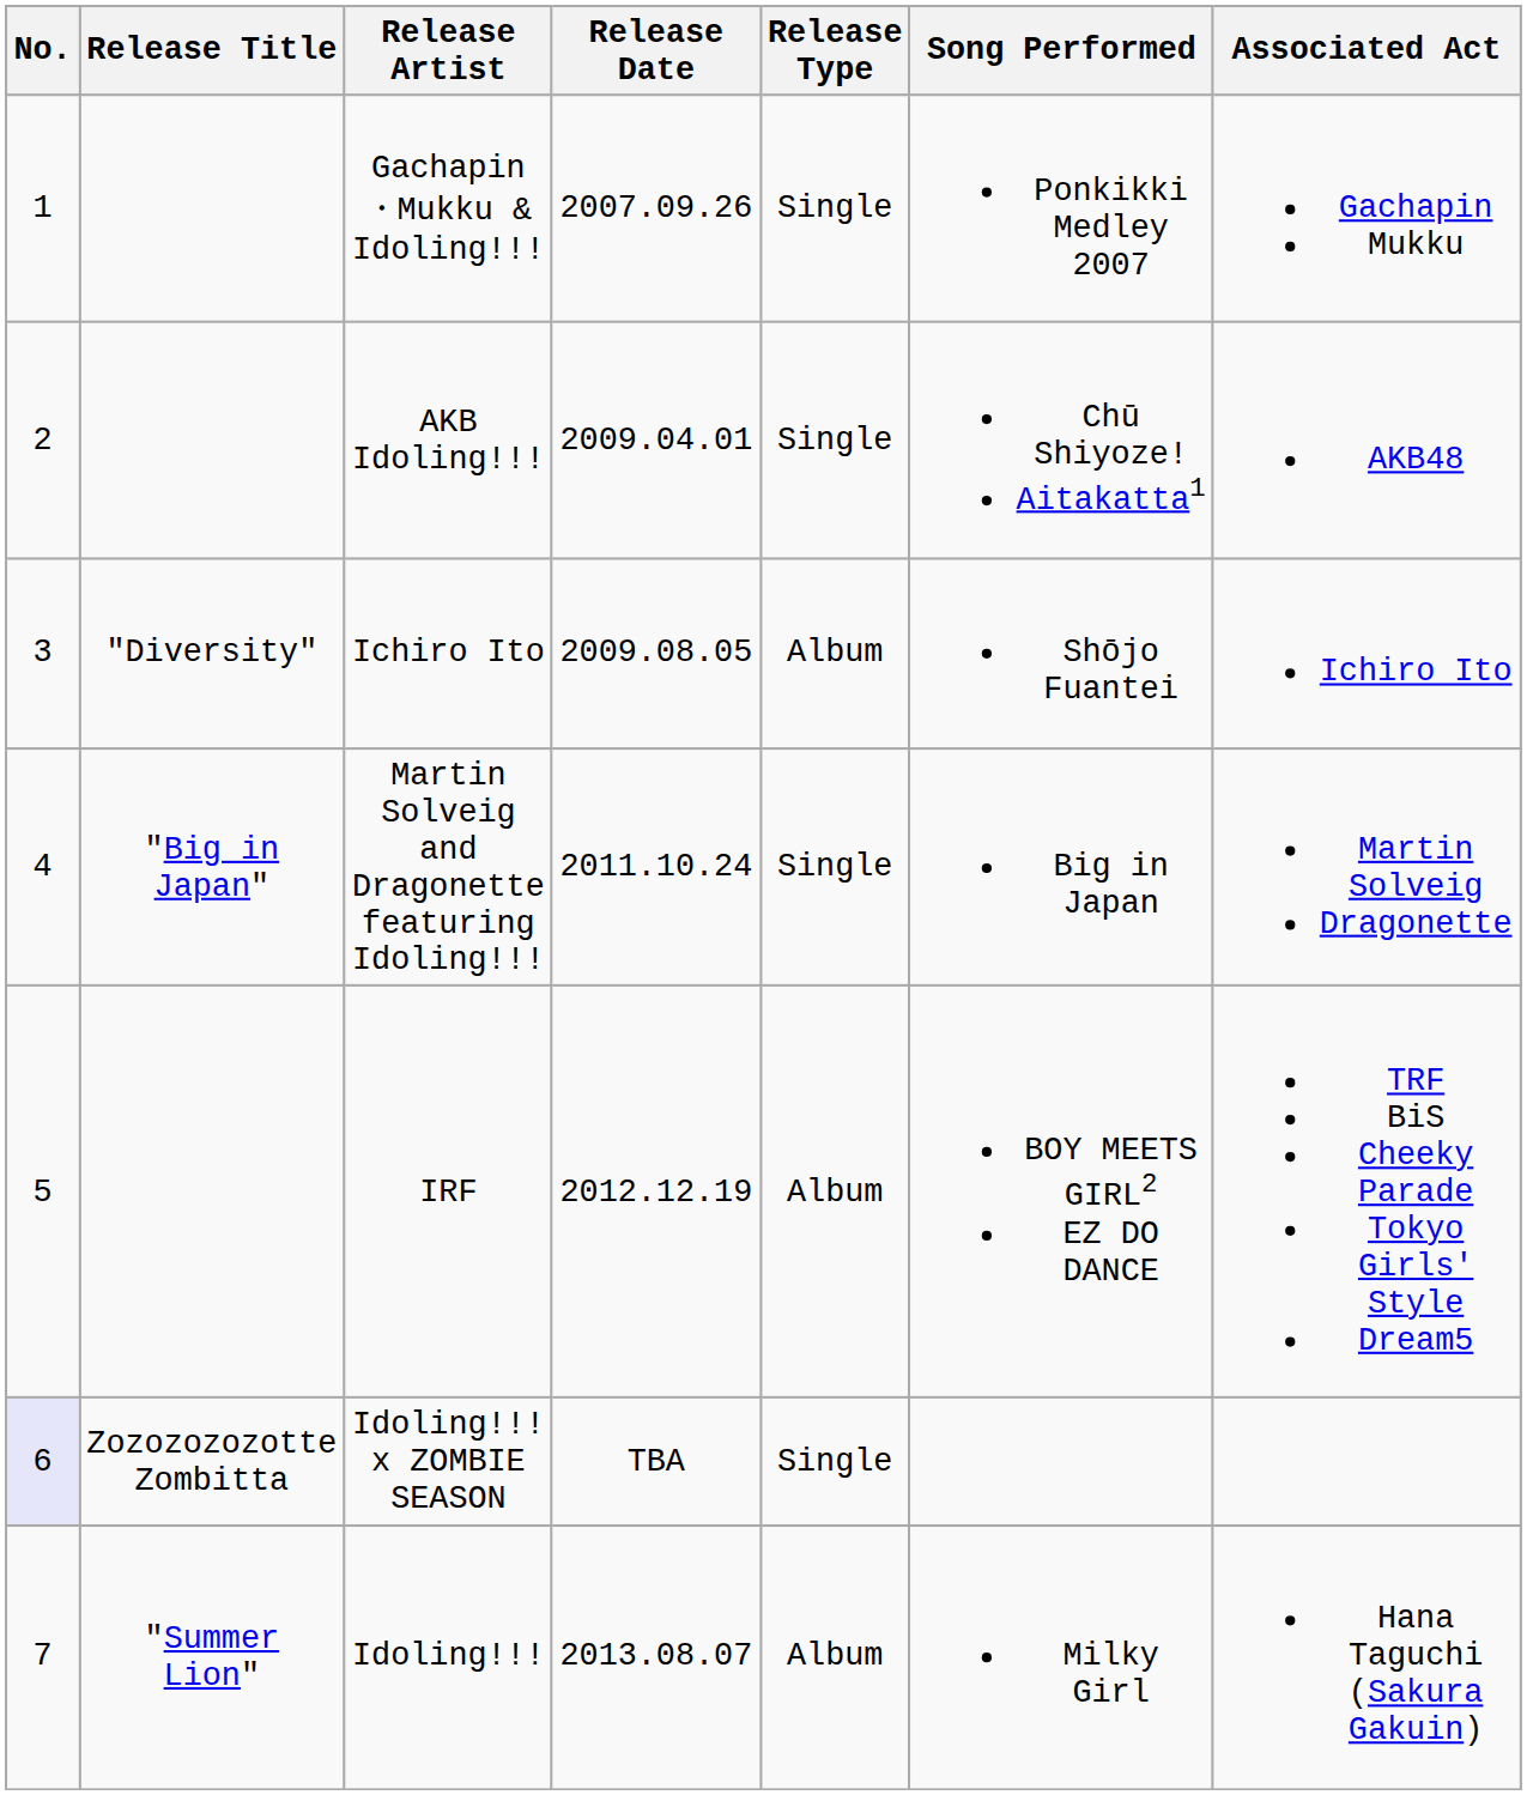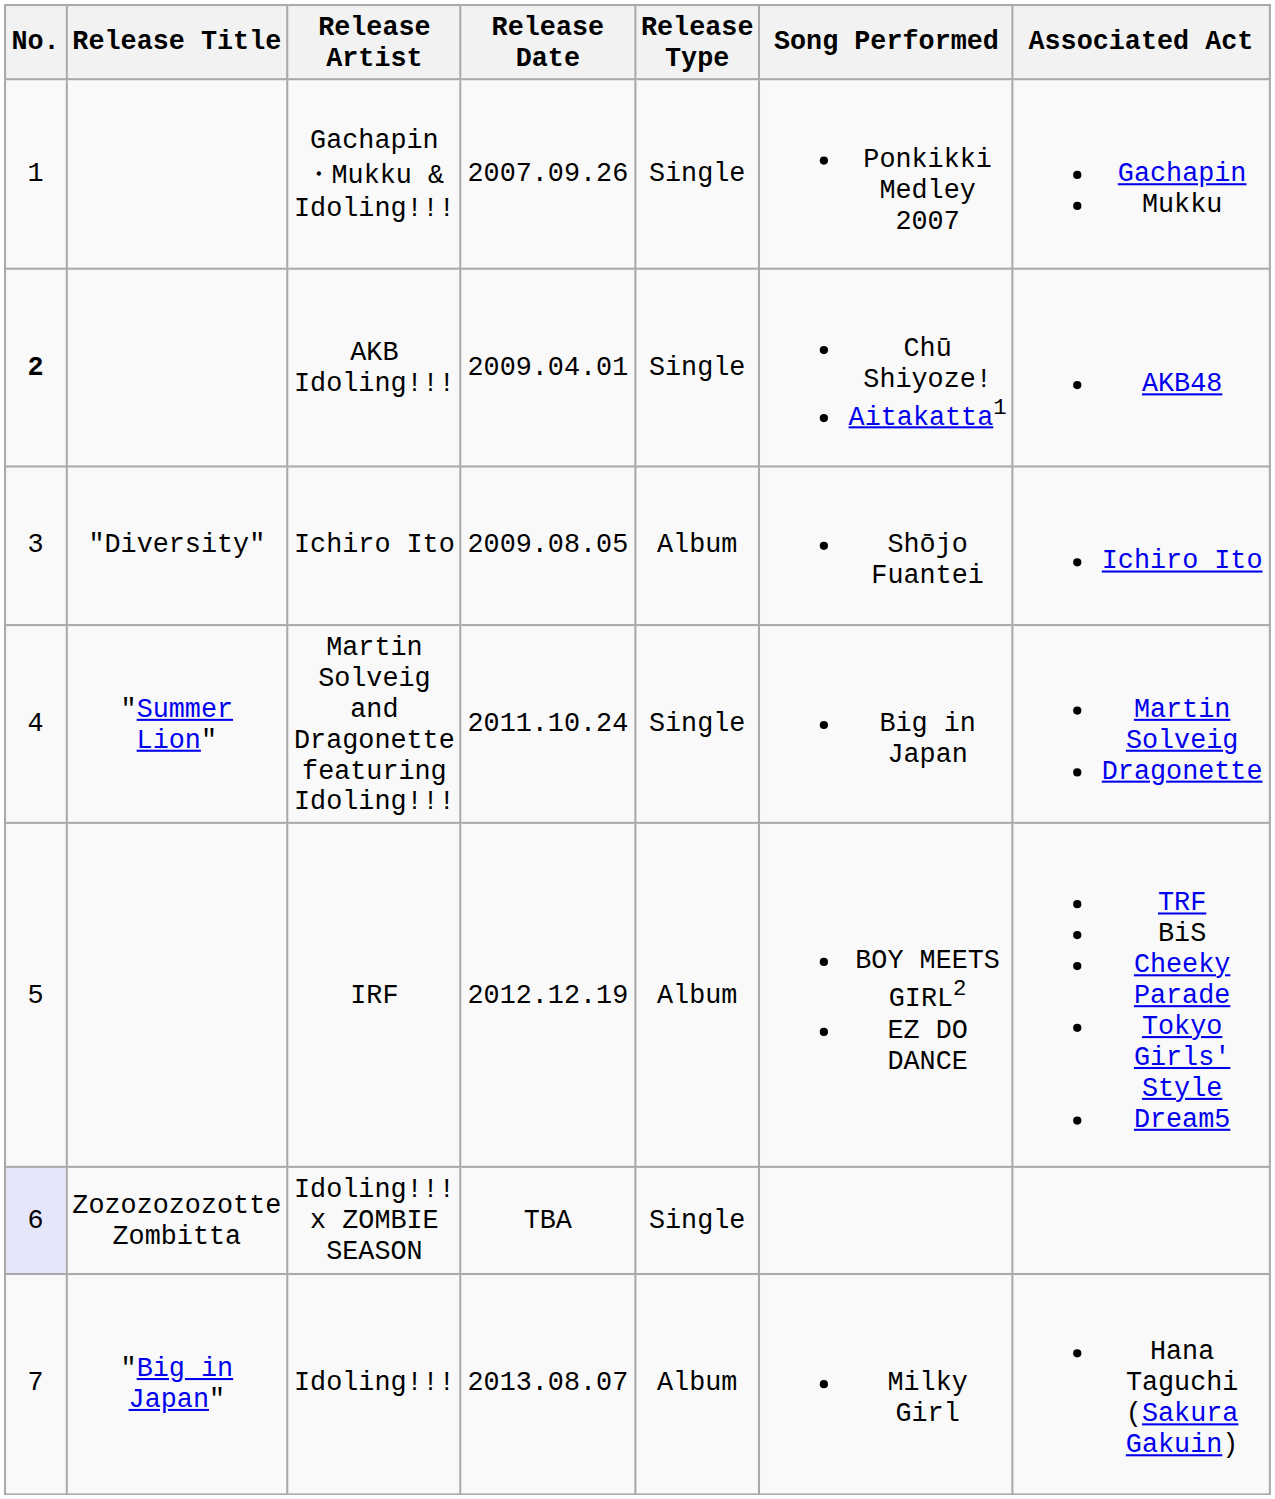 <table class="wikitable" style="text-align:center">
 <tr>
 <th>No.</th>
 <th>Release Title</th>
 <th>Release Artist</th>
 <th>Release Date</th>
 <th>Release Type</th>
 <th>Song Performed</th>
 <th>Associated Act</th>
 </tr>
 <tr>
 <td>1</td>
 <td></td>
 <td>Gachapin ・Mukku & Idoling!!!</td>
 <td>2007.09.26</td>
 <td>Single</td>
 <td><br><ul><li>Ponkikki Medley 2007</li></ul></td>
 <td><br><ul><li><a href='#'>Gachapin</a></li><li>Mukku</li></ul></td>
 </tr>
 <tr>
-<td>2</td>
+<td><strong>2</strong></td>
 <td></td>
 <td>AKB Idoling!!!</td>
 <td>2009.04.01</td>
 <td>Single</td>
 <td><br><ul><li>Chū Shiyoze!</li><li><a href='#'>Aitakatta</a><sup>1</sup></li></ul></td>
 <td><br><ul><li><a href='#'>AKB48</a></li></ul></td>
 </tr>
 <tr>
 <td>3</td>
 <td>"Diversity"</td>
 <td>Ichiro Ito</td>
 <td>2009.08.05</td>
 <td>Album</td>
 <td><br><ul><li>Shōjo Fuantei</li></ul></td>
 <td><br><ul><li><a href='#'>Ichiro Ito</a></li></ul></td>
 </tr>
 <tr>
 <td>4</td>
-<td>"<a href='#'>Big in Japan</a>"</td>
+<td>"<a href='#'>Summer Lion</a>"</td>
 <td>Martin Solveig and Dragonette featuring Idoling!!!</td>
 <td>2011.10.24</td>
 <td>Single</td>
 <td><br><ul><li>Big in Japan</li></ul></td>
 <td><br><ul><li><a href='#'>Martin Solveig</a></li><li><a href='#'>Dragonette</a></li></ul></td>
 </tr>
 <tr>
 <td>5</td>
 <td></td>
 <td>IRF</td>
 <td>2012.12.19</td>
 <td>Album</td>
 <td><br><ul><li>BOY MEETS GIRL<sup>2</sup></li><li>EZ DO DANCE</li></ul></td>
 <td><br><ul><li><a href='#'>TRF</a></li><li>BiS</li><li><a href='#'>Cheeky Parade</a></li><li><a href='#'>Tokyo Girls' Style</a></li><li><a href='#'>Dream5</a></li></ul></td>
 </tr>
 <tr>
 <td style="background: lavender;">6</td>
 <td>Zozozozozotte Zombitta</td>
 <td>Idoling!!! x ZOMBIE SEASON</td>
 <td>TBA</td>
 <td>Single</td>
 <td></td>
 </tr>
 <tr>
 <td>7</td>
-<td>"<a href='#'>Summer Lion</a>"</td>
+<td>"<a href='#'>Big in Japan</a>"</td>
 <td>Idoling!!!</td>
 <td>2013.08.07</td>
 <td>Album</td>
 <td><br><ul><li>Milky Girl</li></ul></td>
 <td><br><ul><li>Hana Taguchi (<a href='#'>Sakura Gakuin</a>)</li></ul></td>
 </tr>
 </table>
